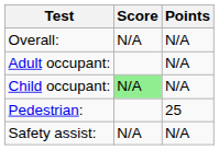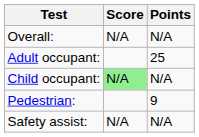 <table class="wikitable defaultcenter col1left">
 <tr>
 <th>Test</th>
 <th>Score</th>
 <th>Points</th>
 </tr>
 <tr>
 <td>Overall:</td>
 <td>N/A</td>
 <td>N/A</td>
 </tr>
 <tr>
 <td><a href='#'>Adult</a> occupant:</td>
 <td></td>
-<td>N/A</td>
+<td>25</td>
 </tr>
 <tr>
 <td><a href='#'>Child</a> occupant:</td>
 <td style="background: lightgreen;">N/A</td>
 <td>N/A</td>
 </tr>
 <tr>
 <td><a href='#'>Pedestrian</a>:</td>
 <td></td>
-<td>25</td>
+<td>9</td>
 </tr>
 <tr>
 <td>Safety assist:</td>
 <td>N/A</td>
 <td>N/A</td>
 </tr>
 </table>
